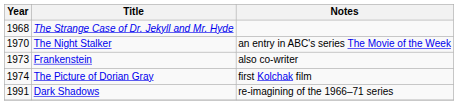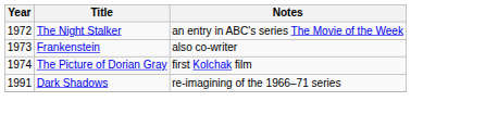 <table class="wikitable">
 <tr>
 <th>Year</th>
 <th>Title</th>
 <th>Notes</th>
 </tr>
 <tr>
-<td>1968</td>
-<td><em><a href='#'>The Strange Case of Dr. Jekyll and Mr. Hyde</a></td>
-<td></td>
-</tr>
-<tr>
-<td>1970</td>
+<td>1972</td>
 <td></em><a href='#'>The Night Stalker</a><em></td>
 <td>an entry in ABC's series </em><a href='#'>The Movie of the Week</a><em></td>
 </tr>
 <tr>
 <td>1973</td>
 <td></em><a href='#'>Frankenstein</a><em></td>
 <td>also co-writer</td>
 </tr>
 <tr>
 <td>1974</td>
 <td></em><a href='#'>The Picture of Dorian Gray</a><em></td>
 <td>first <a href='#'>Kolchak</a> film</td>
 </tr>
 <tr>
 <td>1991</td>
 <td></em><a href='#'>Dark Shadows</a><em></td>
 <td>re-imagining of the 1966–71 series</td>
 </tr>
 <tr>
 </tr>
 </table>
